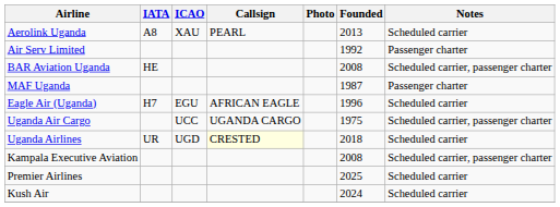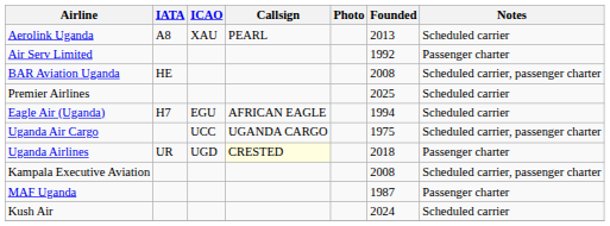 <table class="wikitable sortable">
 <tr valign="middle">
 <th>Airline</th>
 <th><a href='#'>IATA</a></th>
 <th><a href='#'>ICAO</a></th>
 <th>Callsign</th>
 <th>Photo</th>
 <th>Founded</th>
 <th>Notes</th>
 </tr>
 <tr>
 <td><a href='#'>Aerolink Uganda</a></td>
 <td>A8</td>
 <td>XAU</td>
 <td>PEARL</td>
 <td></td>
 <td>2013</td>
 <td>Scheduled carrier</td>
 </tr>
 <tr>
 <td><a href='#'>Air Serv Limited</a></td>
 <td></td>
 <td></td>
 <td></td>
 <td></td>
 <td>1992</td>
 <td>Passenger charter</td>
 </tr>
 <tr>
 <td><a href='#'>BAR Aviation Uganda</a></td>
 <td>HE</td>
 <td></td>
 <td></td>
 <td></td>
 <td>2008</td>
 <td>Scheduled carrier, passenger charter</td>
 </tr>
 <tr>
-<td><a href='#'>MAF Uganda</a></td>
+<td>Premier Airlines</td>
 <td></td>
 <td></td>
 <td></td>
 <td></td>
-<td>1987</td>
-<td>Passenger charter</td>
+<td>2025</td>
+<td>Scheduled carrier</td>
 </tr>
 <tr>
 <td><a href='#'>Eagle Air (Uganda)</a></td>
 <td>H7</td>
 <td>EGU</td>
 <td>AFRICAN EAGLE</td>
 <td></td>
-<td>1996</td>
+<td>1994</td>
 <td>Scheduled carrier</td>
 </tr>
 <tr>
 <td><a href='#'>Uganda Air Cargo</a></td>
 <td></td>
 <td>UCC</td>
 <td>UGANDA CARGO</td>
 <td></td>
 <td>1975</td>
 <td>Scheduled carrier, passenger charter</td>
 </tr>
 <tr>
 <td><a href='#'>Uganda Airlines</a></td>
 <td>UR</td>
 <td>UGD</td>
 <td style="background: lightyellow;">CRESTED</td>
 <td></td>
 <td>2018</td>
-<td>Scheduled carrier</td>
+<td>Passenger charter</td>
 </tr>
 <tr>
 <td>Kampala Executive Aviation</td>
 <td></td>
 <td></td>
 <td></td>
 <td></td>
 <td>2008</td>
 <td>Scheduled carrier, passenger charter</td>
 </tr>
 <tr>
-<td>Premier Airlines</td>
+<td><a href='#'>MAF Uganda</a></td>
 <td></td>
 <td></td>
 <td></td>
 <td></td>
-<td>2025</td>
-<td>Scheduled carrier</td>
+<td>1987</td>
+<td>Passenger charter</td>
 </tr>
 <tr>
 <td>Kush Air</td>
 <td></td>
 <td></td>
 <td></td>
 <td></td>
 <td>2024</td>
 <td>Scheduled carrier</td>
 </tr>
 <tr>
 </tr>
 </table>
